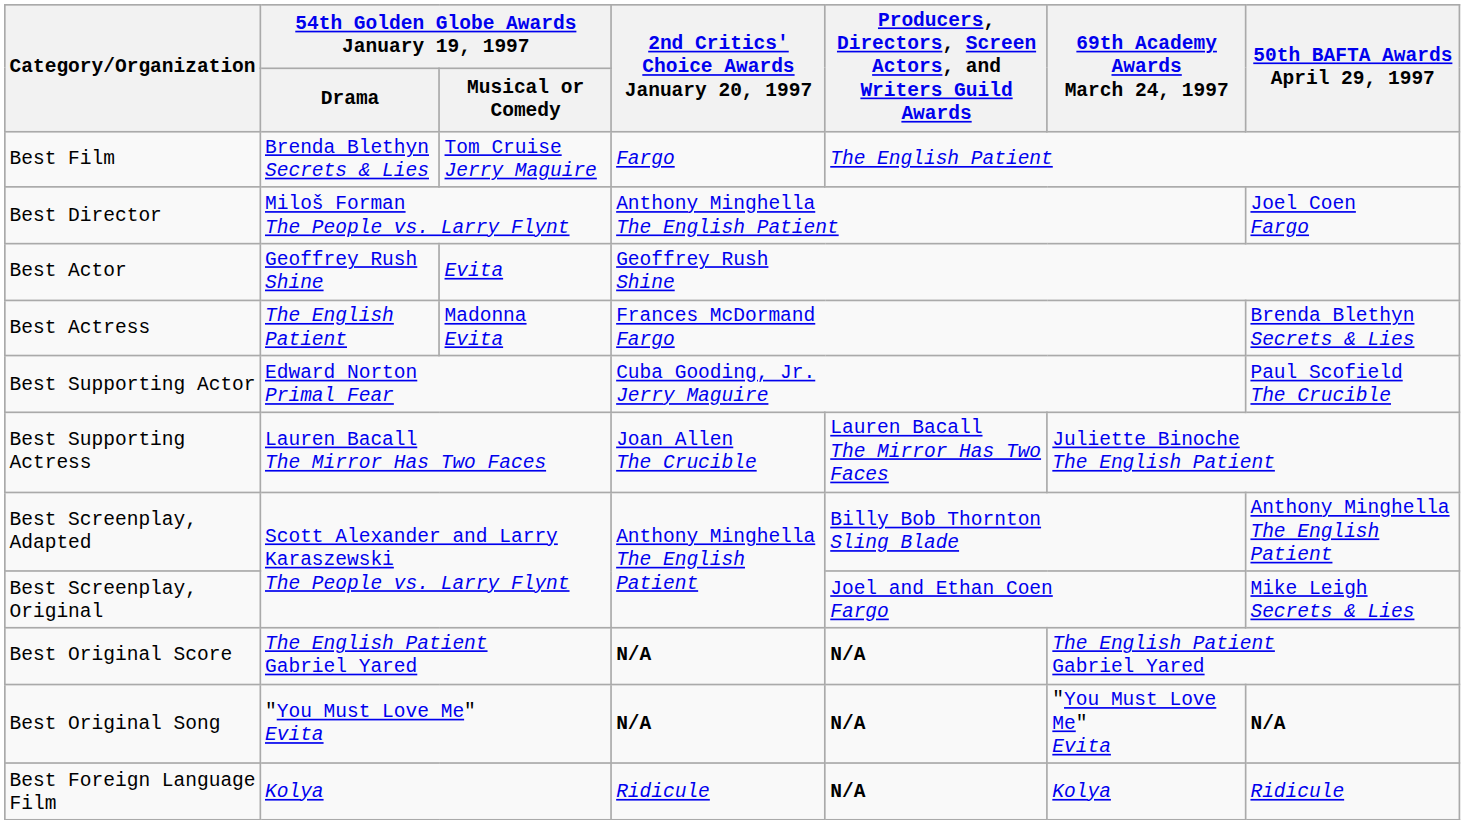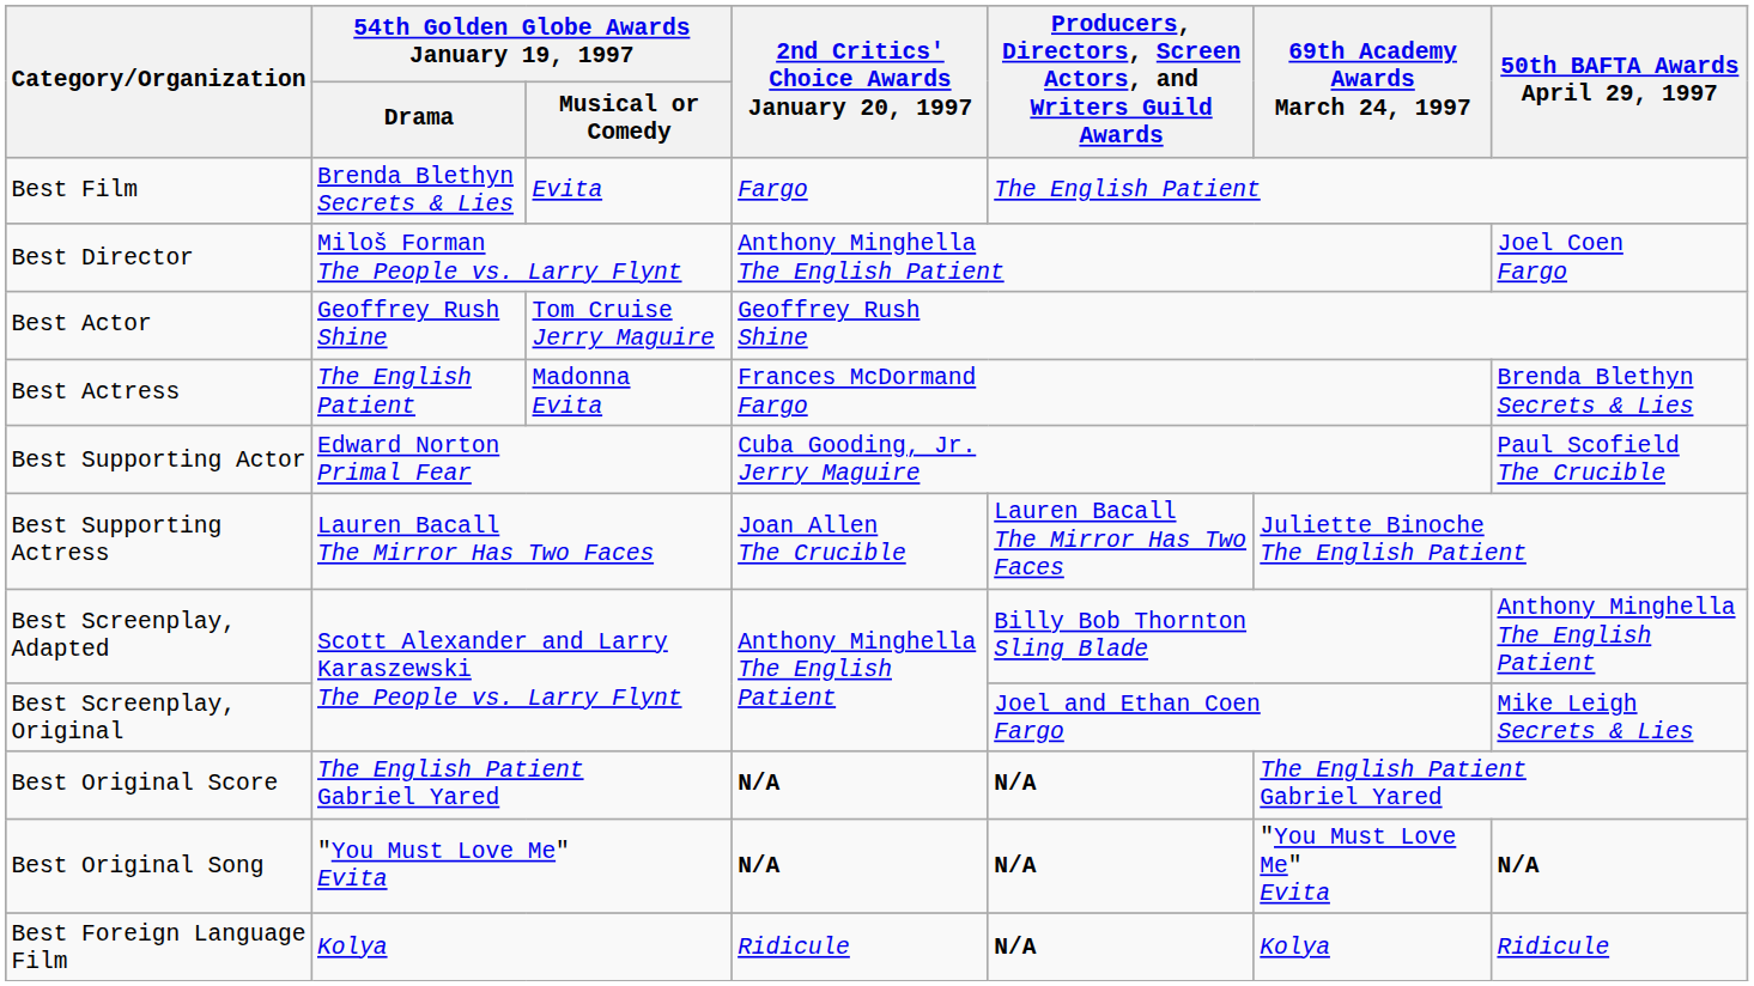 <table class="wikitable" style="font-size: 90%;">
 <tr>
 <th rowspan="2" style="width:20px;">Category/Organization</th>
 <th colspan="2" style="width:250px;"><a href='#'>54th Golden Globe Awards</a><br>January 19, 1997</th>
 <th rowspan="2" style="width:250px;"><a href='#'>2nd Critics' Choice Awards</a><br>January 20, 1997</th>
 <th rowspan="2" style="width:250px;"><a href='#'>Producers</a>, <a href='#'>Directors</a>, <a href='#'>Screen Actors</a>, and <a href='#'>Writers Guild Awards</a></th>
 <th rowspan="2" style="width:250px;"><a href='#'>69th Academy Awards</a><br>March 24, 1997</th>
 <th rowspan="2" style="width:250px;"><a href='#'>50th BAFTA Awards</a><br>April 29, 1997</th>
 </tr>
 <tr>
 <th width=200>Drama</th>
 <th style="width:200px;">Musical or Comedy</th>
 </tr>
 <tr>
 <td>Best Film</td>
 <td><a href='#'>Brenda Blethyn</a><br><em><a href='#'>Secrets & Lies</a></em></td>
-<td><a href='#'>Tom Cruise</a><br><em><a href='#'>Jerry Maguire</a></em></td>
+<td><em><a href='#'>Evita</a></em></td>
 <td><em><a href='#'>Fargo</a></em></td>
 <td colspan="3"><em><a href='#'>The English Patient</a></em></td>
 </tr>
 <tr>
 <td>Best Director</td>
 <td colspan=2><a href='#'>Miloš Forman</a><br><em><a href='#'>The People vs. Larry Flynt</a></em></td>
 <td colspan=3><a href='#'>Anthony Minghella</a><br><em><a href='#'>The English Patient</a></em></td>
 <td><a href='#'>Joel Coen</a><br><em><a href='#'>Fargo</a></em></td>
 </tr>
 <tr>
 <td>Best Actor</td>
 <td><a href='#'>Geoffrey Rush</a><br><em><a href='#'>Shine</a></em></td>
-<td><em><a href='#'>Evita</a></em></td>
+<td><a href='#'>Tom Cruise</a><br><em><a href='#'>Jerry Maguire</a></em></td>
 <td colspan="4"><a href='#'>Geoffrey Rush</a><br><em><a href='#'>Shine</a></em></td>
 </tr>
 <tr>
 <td>Best Actress</td>
 <td><em><a href='#'>The English Patient</a></em></td>
 <td><a href='#'>Madonna</a><br><em><a href='#'>Evita</a></em></td>
 <td colspan="3"><a href='#'>Frances McDormand</a><br><em><a href='#'>Fargo</a></em></td>
 <td><a href='#'>Brenda Blethyn</a><br><em><a href='#'>Secrets & Lies</a></em></td>
 </tr>
 <tr>
 <td>Best Supporting Actor</td>
 <td colspan="2"><a href='#'>Edward Norton</a><br><em><a href='#'>Primal Fear</a></em></td>
 <td colspan="3"><a href='#'>Cuba Gooding, Jr.</a><br><em><a href='#'>Jerry Maguire</a></em></td>
 <td><a href='#'>Paul Scofield</a><br><em><a href='#'>The Crucible</a></em></td>
 </tr>
 <tr>
 <td>Best Supporting Actress</td>
 <td colspan="2"><a href='#'>Lauren Bacall</a><br><em><a href='#'>The Mirror Has Two Faces</a></em></td>
 <td><a href='#'>Joan Allen</a><br><em><a href='#'>The Crucible</a></em></td>
 <td><a href='#'>Lauren Bacall</a><br><em><a href='#'>The Mirror Has Two Faces</a></em></td>
 <td colspan="2"><a href='#'>Juliette Binoche</a><br><em><a href='#'>The English Patient</a></em></td>
 </tr>
 <tr>
 <td>Best Screenplay, Adapted</td>
 <td rowspan="2" colspan="2"><a href='#'>Scott Alexander and Larry Karaszewski</a><br><em><a href='#'>The People vs. Larry Flynt</a></em></td>
 <td rowspan="2"><a href='#'>Anthony Minghella</a><br><em><a href='#'>The English Patient</a></em></td>
 <td colspan=2><a href='#'>Billy Bob Thornton</a><br><em><a href='#'>Sling Blade</a></em></td>
 <td><a href='#'>Anthony Minghella</a><br><em><a href='#'>The English Patient</a></em></td>
 </tr>
 <tr>
 <td>Best Screenplay, Original</td>
 <td colspan=2><a href='#'>Joel and Ethan Coen</a><br><em><a href='#'>Fargo</a></em></td>
 <td><a href='#'>Mike Leigh</a><br><em><a href='#'>Secrets & Lies</a></em></td>
 </tr>
 <tr>
 <td>Best Original Score</td>
 <td colspan="2"><em><a href='#'>The English Patient</a></em><br><a href='#'>Gabriel Yared</a></td>
 <td><strong>N/A</strong></td>
 <td><strong>N/A</strong></td>
 <td colspan="2"><em><a href='#'>The English Patient</a></em><br><a href='#'>Gabriel Yared</a></td>
 </tr>
 <tr>
 <td>Best Original Song</td>
 <td colspan="2">"<a href='#'>You Must Love Me</a>"<br><em><a href='#'>Evita</a></em></td>
 <td><strong>N/A</strong></td>
 <td><strong>N/A</strong></td>
 <td>"<a href='#'>You Must Love Me</a>"<br><em><a href='#'>Evita</a></em></td>
 <td><strong>N/A</strong></td>
 </tr>
 <tr>
 <td>Best Foreign Language Film</td>
 <td colspan="2"><em><a href='#'>Kolya</a></em></td>
 <td><em><a href='#'>Ridicule</a></em></td>
 <td><strong>N/A</strong></td>
 <td><em><a href='#'>Kolya</a></em></td>
 <td><em><a href='#'>Ridicule</a></em></td>
 </tr>
 </table>
